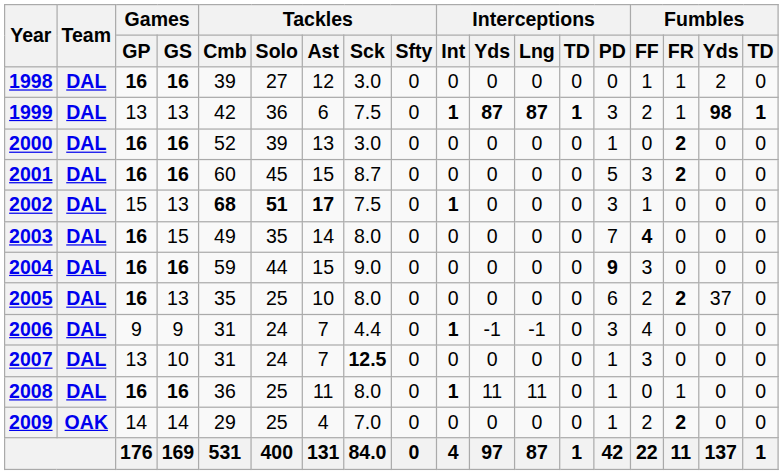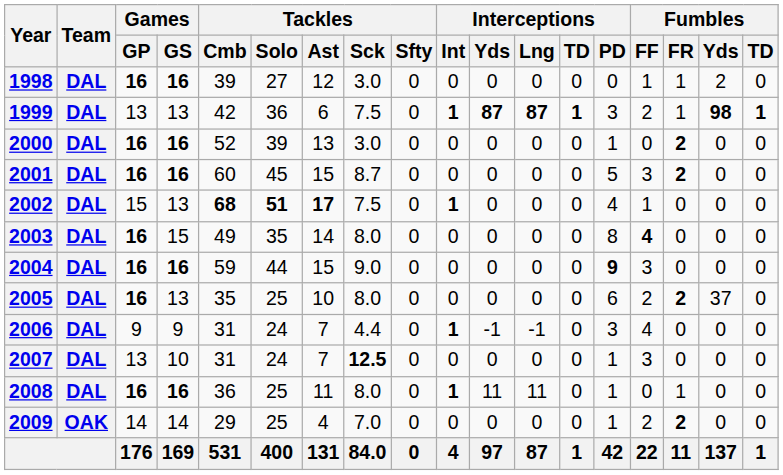 <table class= "wikitable" style="text-align: center;">
 <tr>
 <th rowspan="2">Year</th>
 <th rowspan="2">Team</th>
 <th colspan="2">Games</th>
 <th colspan="5">Tackles</th>
 <th colspan="5">Interceptions</th>
 <th colspan="5">Fumbles</th>
 </tr>
 <tr>
 <th>GP</th>
 <th>GS</th>
 <th>Cmb</th>
 <th>Solo</th>
 <th>Ast</th>
 <th>Sck</th>
 <th>Sfty</th>
 <th>Int</th>
 <th>Yds</th>
 <th>Lng</th>
 <th>TD</th>
 <th>PD</th>
 <th>FF</th>
 <th>FR</th>
 <th>Yds</th>
 <th>TD</th>
 </tr>
 <tr>
 <th><a href='#'>1998</a></th>
 <th><a href='#'>DAL</a></th>
 <td><strong>16</strong></td>
 <td><strong>16</strong></td>
 <td>39</td>
 <td>27</td>
 <td>12</td>
 <td>3.0</td>
 <td>0</td>
 <td>0</td>
 <td>0</td>
 <td>0</td>
 <td>0</td>
 <td>0</td>
 <td>1</td>
 <td>1</td>
 <td>2</td>
 <td>0</td>
 </tr>
 <tr>
 <th><a href='#'>1999</a></th>
 <th><a href='#'>DAL</a></th>
 <td>13</td>
 <td>13</td>
 <td>42</td>
 <td>36</td>
 <td>6</td>
 <td>7.5</td>
 <td>0</td>
 <td><strong>1</strong></td>
 <td><strong>87</strong></td>
 <td><strong>87</strong></td>
 <td><strong>1</strong></td>
 <td>3</td>
 <td>2</td>
 <td>1</td>
 <td><strong>98</strong></td>
 <td><strong>1</strong></td>
 </tr>
 <tr>
 <th><a href='#'>2000</a></th>
 <th><a href='#'>DAL</a></th>
 <td><strong>16</strong></td>
 <td><strong>16</strong></td>
 <td>52</td>
 <td>39</td>
 <td>13</td>
 <td>3.0</td>
 <td>0</td>
 <td>0</td>
 <td>0</td>
 <td>0</td>
 <td>0</td>
 <td>1</td>
 <td>0</td>
 <td><strong>2</strong></td>
 <td>0</td>
 <td>0</td>
 </tr>
 <tr>
 <th><a href='#'>2001</a></th>
 <th><a href='#'>DAL</a></th>
 <td><strong>16</strong></td>
 <td><strong>16</strong></td>
 <td>60</td>
 <td>45</td>
 <td>15</td>
 <td>8.7</td>
 <td>0</td>
 <td>0</td>
 <td>0</td>
 <td>0</td>
 <td>0</td>
 <td>5</td>
 <td>3</td>
 <td><strong>2</strong></td>
 <td>0</td>
 <td>0</td>
 </tr>
 <tr>
 <th><a href='#'>2002</a></th>
 <th><a href='#'>DAL</a></th>
 <td>15</td>
 <td>13</td>
 <td><strong>68</strong></td>
 <td><strong>51</strong></td>
 <td><strong>17</strong></td>
 <td>7.5</td>
 <td>0</td>
 <td><strong>1</strong></td>
 <td>0</td>
 <td>0</td>
 <td>0</td>
-<td>3</td>
+<td>4</td>
 <td>1</td>
 <td>0</td>
 <td>0</td>
 <td>0</td>
 </tr>
 <tr>
 <th><a href='#'>2003</a></th>
 <th><a href='#'>DAL</a></th>
 <td><strong>16</strong></td>
 <td>15</td>
 <td>49</td>
 <td>35</td>
 <td>14</td>
 <td>8.0</td>
 <td>0</td>
 <td>0</td>
 <td>0</td>
 <td>0</td>
 <td>0</td>
-<td>7</td>
+<td>8</td>
 <td><strong>4</strong></td>
 <td>0</td>
 <td>0</td>
 <td>0</td>
 </tr>
 <tr>
 <th><a href='#'>2004</a></th>
 <th><a href='#'>DAL</a></th>
 <td><strong>16</strong></td>
 <td><strong>16</strong></td>
 <td>59</td>
 <td>44</td>
 <td>15</td>
 <td>9.0</td>
 <td>0</td>
 <td>0</td>
 <td>0</td>
 <td>0</td>
 <td>0</td>
 <td><strong>9</strong></td>
 <td>3</td>
 <td>0</td>
 <td>0</td>
 <td>0</td>
 </tr>
 <tr>
 <th><a href='#'>2005</a></th>
 <th><a href='#'>DAL</a></th>
 <td><strong>16</strong></td>
 <td>13</td>
 <td>35</td>
 <td>25</td>
 <td>10</td>
 <td>8.0</td>
 <td>0</td>
 <td>0</td>
 <td>0</td>
 <td>0</td>
 <td>0</td>
 <td>6</td>
 <td>2</td>
 <td><strong>2</strong></td>
 <td>37</td>
 <td>0</td>
 </tr>
 <tr>
 <th><a href='#'>2006</a></th>
 <th><a href='#'>DAL</a></th>
 <td>9</td>
 <td>9</td>
 <td>31</td>
 <td>24</td>
 <td>7</td>
 <td>4.4</td>
 <td>0</td>
 <td><strong>1</strong></td>
 <td>-1</td>
 <td>-1</td>
 <td>0</td>
 <td>3</td>
 <td>4</td>
 <td>0</td>
 <td>0</td>
 <td>0</td>
 </tr>
 <tr>
 <th><a href='#'>2007</a></th>
 <th><a href='#'>DAL</a></th>
 <td>13</td>
 <td>10</td>
 <td>31</td>
 <td>24</td>
 <td>7</td>
 <td><strong>12.5</strong></td>
 <td>0</td>
 <td>0</td>
 <td>0</td>
 <td>0</td>
 <td>0</td>
 <td>1</td>
 <td>3</td>
 <td>0</td>
 <td>0</td>
 <td>0</td>
 </tr>
 <tr>
 <th><a href='#'>2008</a></th>
 <th><a href='#'>DAL</a></th>
 <td><strong>16</strong></td>
 <td><strong>16</strong></td>
 <td>36</td>
 <td>25</td>
 <td>11</td>
 <td>8.0</td>
 <td>0</td>
 <td><strong>1</strong></td>
 <td>11</td>
 <td>11</td>
 <td>0</td>
 <td>1</td>
 <td>0</td>
 <td>1</td>
 <td>0</td>
 <td>0</td>
 </tr>
 <tr>
 <th><a href='#'>2009</a></th>
 <th><a href='#'>OAK</a></th>
 <td>14</td>
 <td>14</td>
 <td>29</td>
 <td>25</td>
 <td>4</td>
 <td>7.0</td>
 <td>0</td>
 <td>0</td>
 <td>0</td>
 <td>0</td>
 <td>0</td>
 <td>1</td>
 <td>2</td>
 <td><strong>2</strong></td>
 <td>0</td>
 <td>0</td>
 </tr>
 <tr>
 <th colspan="2"></th>
 <th>176</th>
 <th>169</th>
 <th>531</th>
 <th>400</th>
 <th>131</th>
 <th>84.0</th>
 <th>0</th>
 <th>4</th>
 <th>97</th>
 <th>87</th>
 <th>1</th>
 <th>42</th>
 <th>22</th>
 <th>11</th>
 <th>137</th>
 <th>1</th>
 </tr>
 </table>
